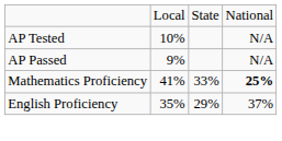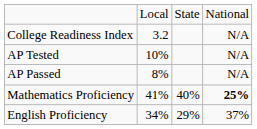 <table class="wikitable">
 <tr>
 <td></td>
 <td>Local</td>
 <td>State</td>
 <td>National</td>
+</tr>
+<tr>
+<td>College Readiness Index</td>
+<td align=right>3.2</td>
+<td></td>
+<td align=right>N/A</td>
 </tr>
 <tr>
 <td>AP Tested</td>
 <td align=right>10%</td>
 <td></td>
 <td align=right>N/A</td>
 </tr>
 <tr>
 <td>AP Passed</td>
-<td align=right>9%</td>
+<td align=right>8%</td>
 <td></td>
 <td align=right>N/A</td>
 </tr>
 <tr>
 <td>Mathematics Proficiency</td>
 <td align=right>41%</td>
-<td align=right>33%</td>
+<td align=right>40%</td>
 <td align=right><strong>25%</strong></td>
 </tr>
 <tr>
 <td>English Proficiency</td>
-<td align=right>35%</td>
+<td align=right>34%</td>
 <td align=right>29%</td>
 <td align=right>37%</td>
 </tr>
 </table>
